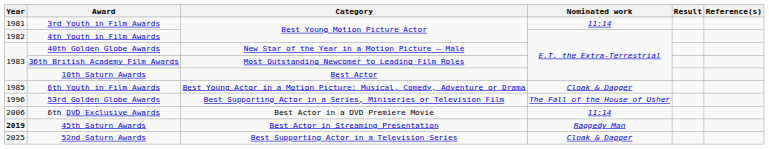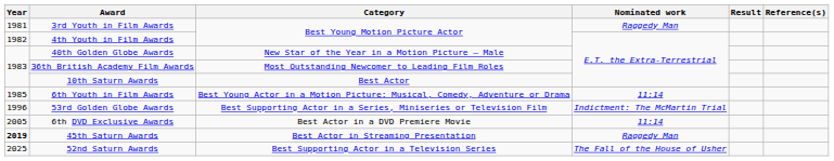 <table class="wikitable sortable plainrowheaders" style="text-align:center;">
 <tr>
 <th>Year</th>
 <th>Award</th>
 <th>Category</th>
 <th>Nominated work</th>
 <th>Result</th>
 <th>Reference(s)</th>
 </tr>
 <tr>
 <td>1981</td>
 <td><a href='#'>3rd Youth in Film Awards</a></td>
 <td rowspan="2"><a href='#'>Best Young Motion Picture Actor</a></td>
-<td><em><a href='#'>11:14</a></em></td>
+<td><em><a href='#'>Raggedy Man</a></em></td>
 <td></td>
 <td></td>
 </tr>
 <tr>
 <td>1982</td>
 <td><a href='#'>4th Youth in Film Awards</a></td>
 <td rowspan="4"><em><a href='#'>E.T. the Extra-Terrestrial</a></em></td>
 <td></td>
 <td></td>
 </tr>
 <tr>
 <td rowspan="3">1983</td>
 <td><a href='#'>40th Golden Globe Awards</a></td>
 <td><a href='#'>New Star of the Year in a Motion Picture – Male</a></td>
 <td></td>
 <td></td>
 </tr>
 <tr>
 <td><a href='#'>36th British Academy Film Awards</a></td>
 <td><a href='#'>Most Outstanding Newcomer to Leading Film Roles</a></td>
 <td></td>
 <td></td>
 </tr>
 <tr>
 <td><a href='#'>10th Saturn Awards</a></td>
 <td><a href='#'>Best Actor</a></td>
 <td></td>
 <td></td>
 </tr>
 <tr>
 <td>1985</td>
 <td><a href='#'>6th Youth in Film Awards</a></td>
 <td><a href='#'>Best Young Actor in a Motion Picture: Musical, Comedy, Adventure or Drama</a></td>
-<td><em><a href='#'>Cloak & Dagger</a></em></td>
+<td><em><a href='#'>11:14</a></em></td>
 <td></td>
 <td></td>
 </tr>
 <tr>
 <td>1996</td>
 <td><a href='#'>53rd Golden Globe Awards</a></td>
 <td><a href='#'>Best Supporting Actor in a Series, Miniseries or Television Film</a></td>
-<td><em><a href='#'>The Fall of the House of Usher</a></em></td>
+<td><em><a href='#'>Indictment: The McMartin Trial</a></em></td>
 <td></td>
 <td></td>
 </tr>
 <tr>
-<td>2006</td>
+<td>2005</td>
 <td>6th <a href='#'>DVD Exclusive Awards</a></td>
 <td>Best Actor in a DVD Premiere Movie</td>
 <td><em><a href='#'>11:14</a></em></td>
 <td></td>
 <td></td>
 </tr>
 <tr>
 <td><strong>2019</strong></td>
 <td><a href='#'>45th Saturn Awards</a></td>
 <td><a href='#'>Best Actor in Streaming Presentation</a></td>
 <td><em><a href='#'>Raggedy Man</a></em></td>
 <td></td>
 <td></td>
 </tr>
 <tr>
 <td>2025</td>
 <td><a href='#'>52nd Saturn Awards</a></td>
 <td><a href='#'>Best Supporting Actor in a Television Series</a></td>
-<td><em><a href='#'>Cloak & Dagger</a></em></td>
+<td><em><a href='#'>The Fall of the House of Usher</a></em></td>
 <td></td>
 <td></td>
 </tr>
 </table>
